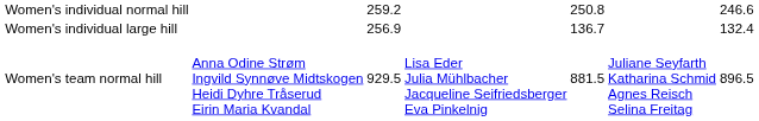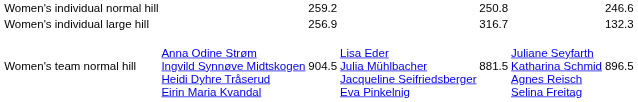 <table>
 <tr>
 <td>Women's individual normal hill<br></td>
 <td></td>
 <td>259.2</td>
 <td></td>
 <td>250.8</td>
 <td></td>
 <td>246.6</td>
 </tr>
 <tr>
 <td>Women's individual large hill<br></td>
 <td></td>
 <td>256.9</td>
 <td></td>
-<td>136.7</td>
+<td>316.7</td>
 <td></td>
-<td>132.4</td>
+<td>132.3</td>
 </tr>
 <tr>
 <td>Women's team normal hill<br></td>
 <td><br><a href='#'>Anna Odine Strøm</a><br><a href='#'>Ingvild Synnøve Midtskogen</a><br><a href='#'>Heidi Dyhre Tråserud</a><br><a href='#'>Eirin Maria Kvandal</a></td>
-<td>929.5</td>
+<td>904.5</td>
 <td><br><a href='#'>Lisa Eder</a><br><a href='#'>Julia Mühlbacher</a><br><a href='#'>Jacqueline Seifriedsberger</a><br><a href='#'>Eva Pinkelnig</a></td>
 <td>881.5</td>
 <td><br><a href='#'>Juliane Seyfarth</a><br><a href='#'>Katharina Schmid</a><br><a href='#'>Agnes Reisch</a><br><a href='#'>Selina Freitag</a></td>
 <td>896.5</td>
 </tr>
 </table>
